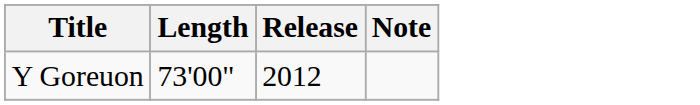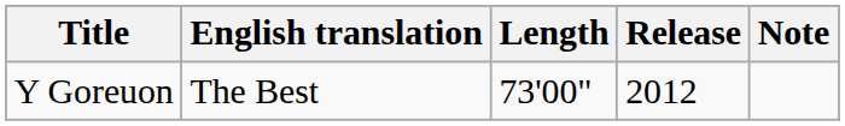 <table class="wikitable">
 <tr>
 <th>Title</th>
+<th>English translation</th>
 <th>Length</th>
 <th>Release</th>
 <th>Note</th>
 </tr>
 <tr>
 <td>Y Goreuon</td>
+<td>The Best</td>
 <td>73'00"</td>
 <td>2012</td>
 <td></td>
 </tr>
 </table>
